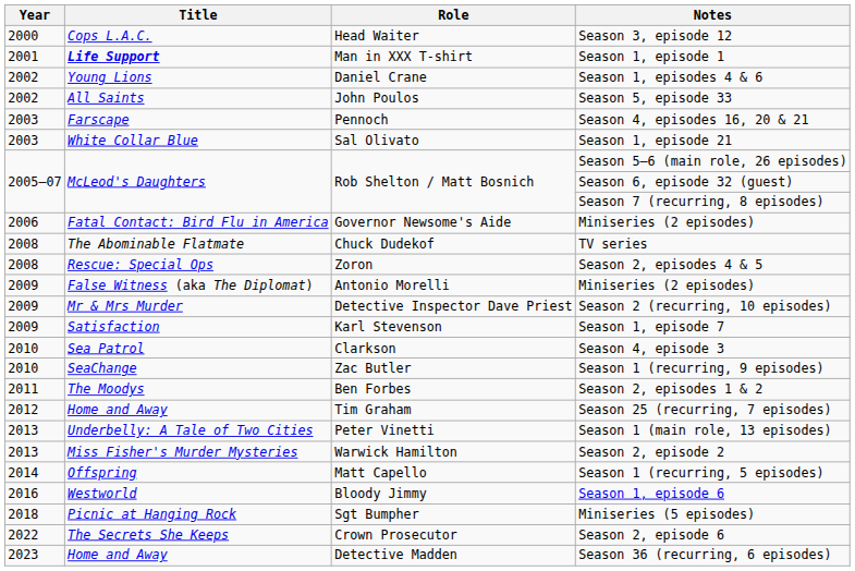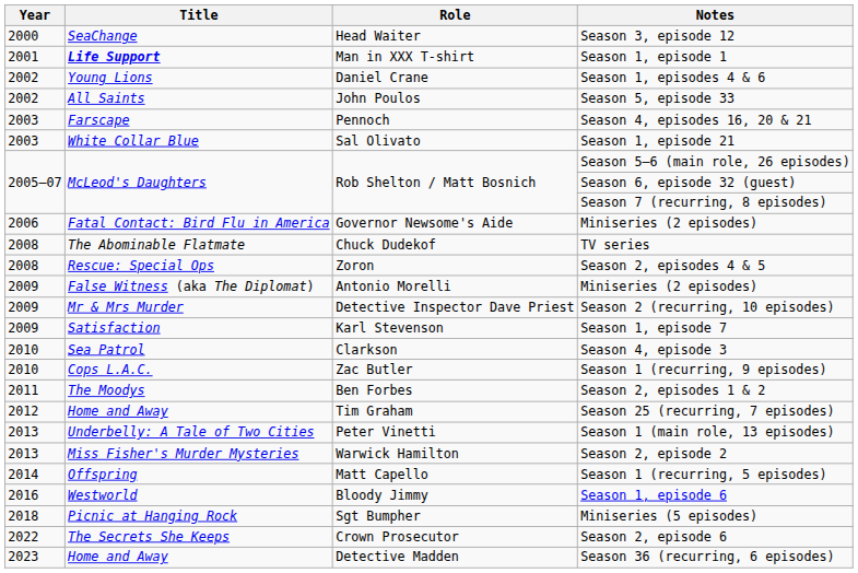 <table class="wikitable">
 <tr>
 <th>Year</th>
 <th>Title</th>
 <th>Role</th>
 <th>Notes</th>
 </tr>
 <tr>
 <td>2000</td>
-<td><em><a href='#'>Cops L.A.C.</a></em></td>
+<td><em><a href='#'>SeaChange</a></em></td>
 <td>Head Waiter</td>
 <td>Season 3, episode 12</td>
 </tr>
 <tr>
 <td>2001</td>
 <td><strong><em><a href='#'>Life Support</a></em></strong></td>
 <td>Man in XXX T-shirt</td>
 <td>Season 1, episode 1</td>
 </tr>
 <tr>
 <td>2002</td>
 <td><em><a href='#'>Young Lions</a></em></td>
 <td>Daniel Crane</td>
 <td>Season 1, episodes 4 & 6</td>
 </tr>
 <tr>
 <td>2002</td>
 <td><em><a href='#'>All Saints</a></em></td>
 <td>John Poulos</td>
 <td>Season 5, episode 33</td>
 </tr>
 <tr>
 <td>2003</td>
 <td><em><a href='#'>Farscape</a></em></td>
 <td>Pennoch</td>
 <td>Season 4, episodes 16, 20 & 21</td>
 </tr>
 <tr>
 <td>2003</td>
 <td><em><a href='#'>White Collar Blue</a></em></td>
 <td>Sal Olivato</td>
 <td>Season 1, episode 21</td>
 </tr>
 <tr>
 <td rowspan="3">2005–07</td>
 <td rowspan="3"><em><a href='#'>McLeod's Daughters</a></em></td>
 <td rowspan="3">Rob Shelton / Matt Bosnich</td>
 <td>Season 5–6 (main role, 26 episodes)</td>
 </tr>
 <tr>
 <td>Season 6, episode 32 (guest)</td>
 </tr>
 <tr>
 <td>Season 7 (recurring, 8 episodes)</td>
 </tr>
 <tr>
 <td>2006</td>
 <td><em><a href='#'>Fatal Contact: Bird Flu in America</a></em></td>
 <td>Governor Newsome's Aide</td>
 <td>Miniseries (2 episodes)</td>
 </tr>
 <tr>
 <td>2008</td>
 <td><em>The Abominable Flatmate</em></td>
 <td>Chuck Dudekof</td>
 <td>TV series</td>
 </tr>
 <tr>
 <td>2008</td>
 <td><em><a href='#'>Rescue: Special Ops</a></em></td>
 <td>Zoron</td>
 <td>Season 2, episodes 4 & 5</td>
 </tr>
 <tr>
 <td>2009</td>
 <td><em><a href='#'>False Witness</a></em> (aka <em>The Diplomat</em>)</td>
 <td>Antonio Morelli</td>
 <td>Miniseries (2 episodes)</td>
 </tr>
 <tr>
 <td>2009</td>
 <td><em><a href='#'>Mr & Mrs Murder</a></em></td>
 <td>Detective Inspector Dave Priest</td>
 <td>Season 2 (recurring, 10 episodes)</td>
 </tr>
 <tr>
 <td>2009</td>
 <td><em><a href='#'>Satisfaction</a></em></td>
 <td>Karl Stevenson</td>
 <td>Season 1, episode 7</td>
 </tr>
 <tr>
 <td>2010</td>
 <td><em><a href='#'>Sea Patrol</a></em></td>
 <td>Clarkson</td>
 <td>Season 4, episode 3</td>
 </tr>
 <tr>
 <td>2010</td>
-<td><em><a href='#'>SeaChange</a></em></td>
+<td><em><a href='#'>Cops L.A.C.</a></em></td>
 <td>Zac Butler</td>
 <td>Season 1 (recurring, 9 episodes)</td>
 </tr>
 <tr>
 <td>2011</td>
 <td><em><a href='#'>The Moodys</a></em></td>
 <td>Ben Forbes</td>
 <td>Season 2, episodes 1 & 2</td>
 </tr>
 <tr>
 <td>2012</td>
 <td><em><a href='#'>Home and Away</a></em></td>
 <td>Tim Graham</td>
 <td>Season 25 (recurring, 7 episodes)</td>
 </tr>
 <tr>
 <td>2013</td>
 <td><em><a href='#'>Underbelly: A Tale of Two Cities</a></em></td>
 <td>Peter Vinetti</td>
 <td>Season 1 (main role, 13 episodes)</td>
 </tr>
 <tr>
 <td>2013</td>
 <td><em><a href='#'>Miss Fisher's Murder Mysteries</a></em></td>
 <td>Warwick Hamilton</td>
 <td>Season 2, episode 2</td>
 </tr>
 <tr>
 <td>2014</td>
 <td><em><a href='#'>Offspring</a></em></td>
 <td>Matt Capello</td>
 <td>Season 1 (recurring, 5 episodes)</td>
 </tr>
 <tr>
 <td>2016</td>
 <td><em><a href='#'>Westworld</a></em></td>
 <td>Bloody Jimmy</td>
 <td><a href='#'>Season 1, episode 6</a></td>
 </tr>
 <tr>
 <td>2018</td>
 <td><em><a href='#'>Picnic at Hanging Rock</a></em></td>
 <td>Sgt Bumpher</td>
 <td>Miniseries (5 episodes)</td>
 </tr>
 <tr>
 <td>2022</td>
 <td><em><a href='#'>The Secrets She Keeps</a></em></td>
 <td>Crown Prosecutor</td>
 <td>Season 2, episode 6</td>
 </tr>
 <tr>
 <td>2023</td>
 <td><em><a href='#'>Home and Away</a></em></td>
 <td>Detective Madden</td>
 <td>Season 36 (recurring, 6 episodes)</td>
 </tr>
 </table>
